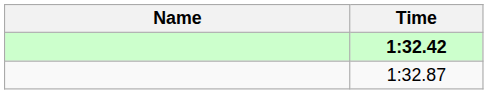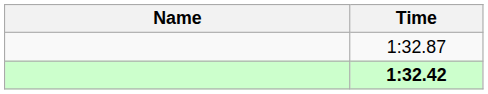 <table class="wikitable" style="text-align:center;">
 <tr>
 <th style="width:19em">Name</th>
 <th style="width:7em">Time</th>
 </tr>
+<tr>
+<td align=left></td>
+<td>1:32.87</td>
+</tr>
 <tr bgcolor=ccffcc>
 <td align=left><strong></strong></td>
 <td><strong>1:32.42</strong></td>
 </tr>
-<tr>
-<td align=left></td>
-<td>1:32.87</td>
-</tr>
 </table>
